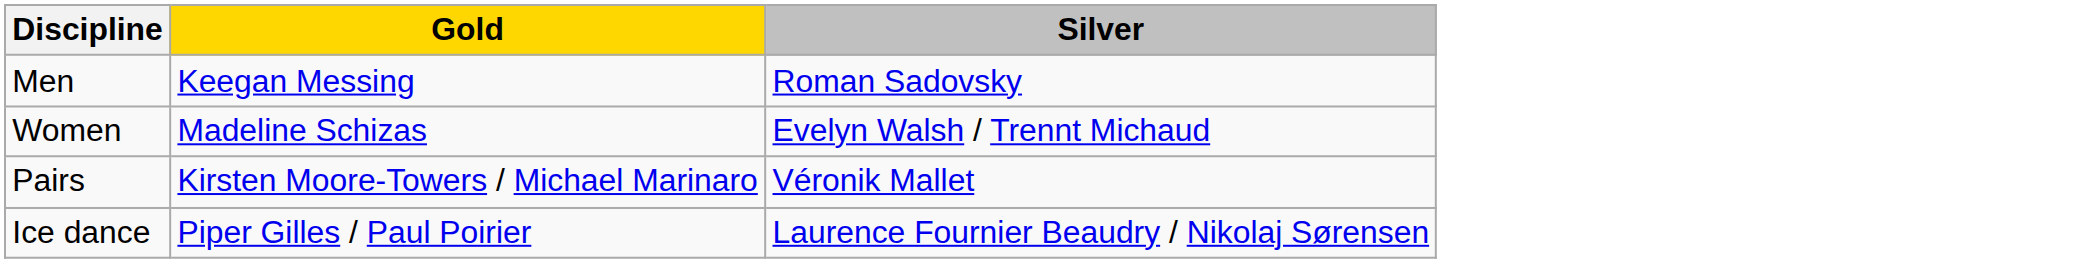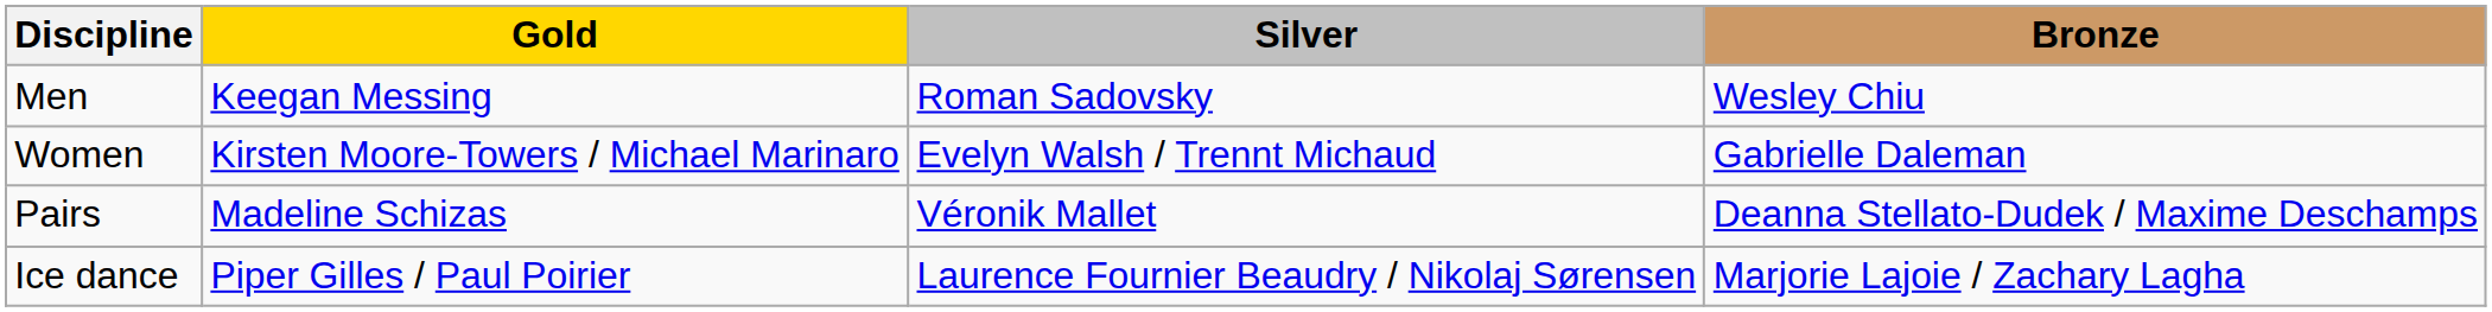 <table class="wikitable">
 <tr>
 <th>Discipline</th>
 <td align=center bgcolor=gold><strong>Gold</strong></td>
 <td align=center bgcolor=silver><strong>Silver</strong></td>
+<td align=center bgcolor=cc9966><strong>Bronze</strong></td>
 </tr>
 <tr>
 <td>Men</td>
 <td><a href='#'>Keegan Messing</a></td>
 <td><a href='#'>Roman Sadovsky</a></td>
+<td><a href='#'>Wesley Chiu</a></td>
 </tr>
 <tr>
 <td>Women</td>
-<td><a href='#'>Madeline Schizas</a></td>
+<td><a href='#'>Kirsten Moore-Towers</a> / <a href='#'>Michael Marinaro</a></td>
 <td><a href='#'>Evelyn Walsh</a> / <a href='#'>Trennt Michaud</a></td>
+<td><a href='#'>Gabrielle Daleman</a></td>
 </tr>
 <tr>
 <td>Pairs</td>
-<td><a href='#'>Kirsten Moore-Towers</a> / <a href='#'>Michael Marinaro</a></td>
+<td><a href='#'>Madeline Schizas</a></td>
 <td><a href='#'>Véronik Mallet</a></td>
+<td><a href='#'>Deanna Stellato-Dudek</a> / <a href='#'>Maxime Deschamps</a></td>
 </tr>
 <tr>
 <td>Ice dance</td>
 <td><a href='#'>Piper Gilles</a> / <a href='#'>Paul Poirier</a></td>
 <td><a href='#'>Laurence Fournier Beaudry</a> / <a href='#'>Nikolaj Sørensen</a></td>
+<td><a href='#'>Marjorie Lajoie</a> / <a href='#'>Zachary Lagha</a></td>
 </tr>
 </table>
